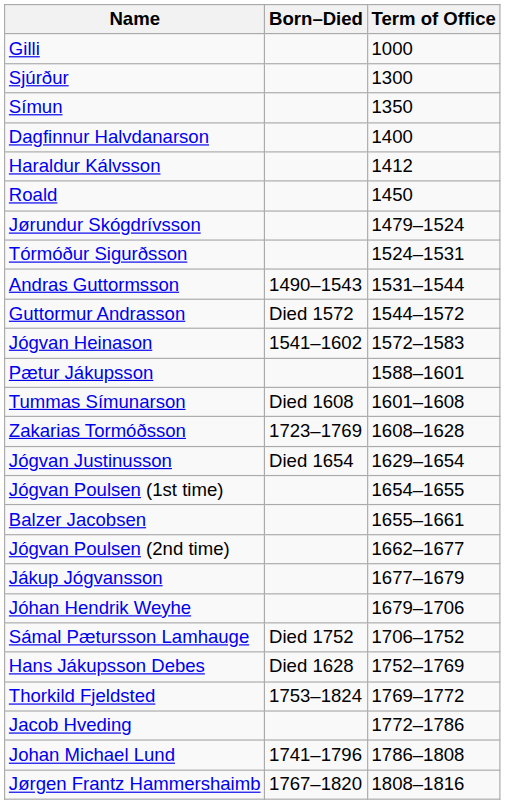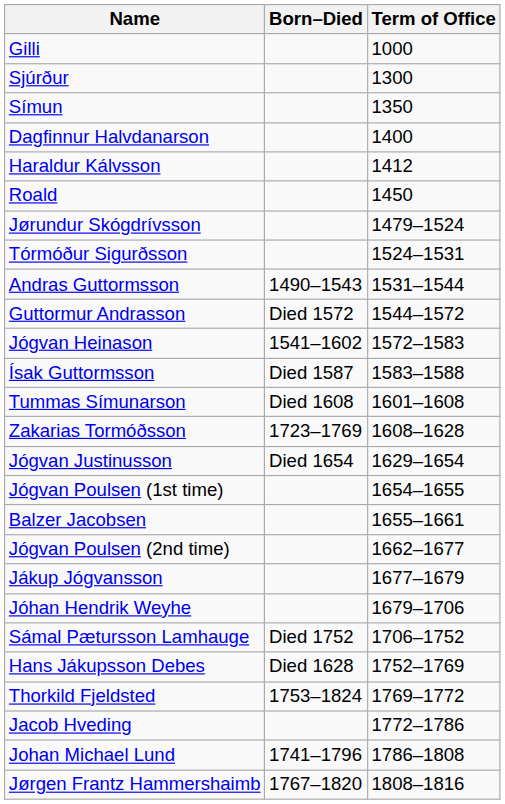 <table class="wikitable">
 <tr>
 <th>Name</th>
 <th>Born–Died</th>
 <th>Term of Office</th>
 </tr>
 <tr>
 <td><a href='#'>Gilli</a></td>
 <td></td>
 <td> 1000</td>
 </tr>
 <tr>
 <td><a href='#'>Sjúrður</a></td>
 <td></td>
 <td> 1300</td>
 </tr>
 <tr>
 <td><a href='#'>Símun</a></td>
 <td></td>
 <td> 1350</td>
 </tr>
 <tr>
 <td><a href='#'>Dagfinnur Halvdanarson</a></td>
 <td></td>
 <td> 1400</td>
 </tr>
 <tr>
 <td><a href='#'>Haraldur Kálvsson</a></td>
 <td></td>
 <td> 1412</td>
 </tr>
 <tr>
 <td><a href='#'>Roald</a></td>
 <td></td>
 <td> 1450</td>
 </tr>
 <tr>
 <td><a href='#'>Jørundur Skógdrívsson</a></td>
 <td></td>
 <td>1479–1524</td>
 </tr>
 <tr>
 <td><a href='#'>Tórmóður Sigurðsson</a></td>
 <td></td>
 <td>1524–1531</td>
 </tr>
 <tr>
 <td><a href='#'>Andras Guttormsson</a></td>
 <td> 1490–1543</td>
 <td>1531–1544</td>
 </tr>
 <tr>
 <td><a href='#'>Guttormur Andrasson</a></td>
 <td>Died 1572</td>
 <td>1544–1572</td>
 </tr>
 <tr>
 <td><a href='#'>Jógvan Heinason</a></td>
 <td>1541–1602</td>
 <td>1572–1583</td>
 </tr>
 <tr>
-<td><a href='#'>Pætur Jákupsson</a></td>
-<td></td>
-<td>1588–1601</td>
+<td><a href='#'>Ísak Guttormsson</a></td>
+<td>Died 1587</td>
+<td>1583–1588</td>
 </tr>
 <tr>
 <td><a href='#'>Tummas Símunarson</a></td>
 <td>Died 1608</td>
 <td>1601–1608</td>
 </tr>
 <tr>
 <td><a href='#'>Zakarias Tormóðsson</a></td>
 <td>1723–1769</td>
 <td>1608–1628</td>
 </tr>
 <tr>
 <td><a href='#'>Jógvan Justinusson</a></td>
 <td>Died 1654</td>
 <td>1629–1654</td>
 </tr>
 <tr>
 <td><a href='#'>Jógvan Poulsen</a> (1st time)</td>
 <td></td>
 <td>1654–1655</td>
 </tr>
 <tr>
 <td><a href='#'>Balzer Jacobsen</a></td>
 <td></td>
 <td>1655–1661</td>
 </tr>
 <tr>
 <td><a href='#'>Jógvan Poulsen</a> (2nd time)</td>
 <td></td>
 <td>1662–1677</td>
 </tr>
 <tr>
 <td><a href='#'>Jákup Jógvansson</a></td>
 <td></td>
 <td>1677–1679</td>
 </tr>
 <tr>
 <td><a href='#'>Jóhan Hendrik Weyhe</a></td>
 <td></td>
 <td>1679–1706</td>
 </tr>
 <tr>
 <td><a href='#'>Sámal Pætursson Lamhauge</a></td>
 <td>Died 1752</td>
 <td>1706–1752</td>
 </tr>
 <tr>
 <td><a href='#'>Hans Jákupsson Debes</a></td>
 <td>Died 1628</td>
 <td>1752–1769</td>
 </tr>
 <tr>
 <td><a href='#'>Thorkild Fjeldsted</a></td>
 <td>1753–1824</td>
 <td>1769–1772</td>
 </tr>
 <tr>
 <td><a href='#'>Jacob Hveding</a></td>
 <td></td>
 <td>1772–1786</td>
 </tr>
 <tr>
 <td><a href='#'>Johan Michael Lund</a></td>
 <td>1741–1796</td>
 <td>1786–1808</td>
 </tr>
 <tr>
 <td><a href='#'>Jørgen Frantz Hammershaimb</a></td>
 <td>1767–1820</td>
 <td>1808–1816</td>
 </tr>
 </table>
